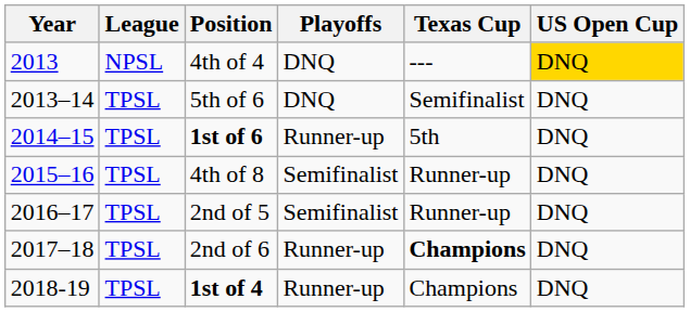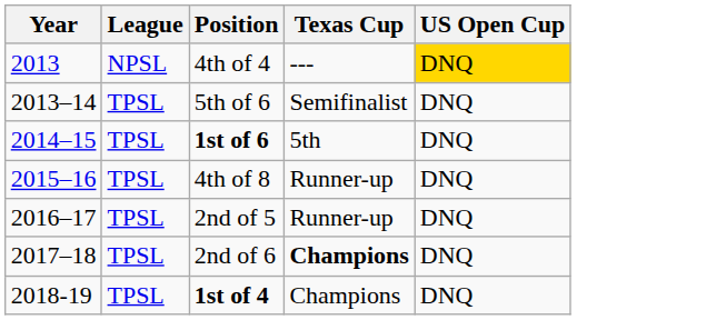 <table class="wikitable">
 <tr>
 <th>Year</th>
 <th>League</th>
 <th>Position</th>
-<th>Playoffs</th>
 <th>Texas Cup</th>
 <th>US Open Cup</th>
 </tr>
 <tr>
 <td><a href='#'>2013</a></td>
 <td><a href='#'>NPSL</a></td>
 <td>4th of 4</td>
-<td>DNQ</td>
 <td>---</td>
 <td style="background: gold;">DNQ</td>
 </tr>
 <tr>
 <td>2013–14</td>
 <td><a href='#'>TPSL</a></td>
 <td>5th of 6</td>
-<td>DNQ</td>
 <td>Semifinalist</td>
 <td>DNQ</td>
 </tr>
 <tr>
 <td><a href='#'>2014–15</a></td>
 <td><a href='#'>TPSL</a></td>
 <td><strong>1st of 6</strong></td>
-<td>Runner-up</td>
 <td>5th</td>
 <td>DNQ</td>
 </tr>
 <tr>
 <td><a href='#'>2015–16</a></td>
 <td><a href='#'>TPSL</a></td>
 <td>4th of 8</td>
-<td>Semifinalist</td>
 <td>Runner-up</td>
 <td>DNQ</td>
 </tr>
 <tr>
 <td>2016–17</td>
 <td><a href='#'>TPSL</a></td>
 <td>2nd of 5</td>
-<td>Semifinalist</td>
 <td>Runner-up</td>
 <td>DNQ</td>
 </tr>
 <tr>
 <td>2017–18</td>
 <td><a href='#'>TPSL</a></td>
 <td>2nd of 6</td>
-<td>Runner-up</td>
 <td><strong>Champions</strong></td>
 <td>DNQ</td>
 </tr>
 <tr>
 <td>2018-19</td>
 <td><a href='#'>TPSL</a></td>
 <td><strong>1st of 4</strong></td>
-<td>Runner-up</td>
 <td>Champions</td>
 <td>DNQ</td>
 </tr>
 </table>
